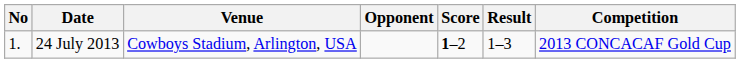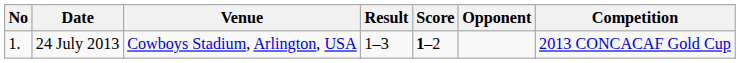 <table class="wikitable" style="font-size:85%;">
 <tr>
 <th>No</th>
 <th>Date</th>
 <th>Venue</th>
+<th>Result</th>
+<th>Score</th>
 <th>Opponent</th>
-<th>Score</th>
-<th>Result</th>
 <th>Competition</th>
 </tr>
 <tr>
 <td>1.</td>
 <td>24 July 2013</td>
 <td><a href='#'>Cowboys Stadium</a>, <a href='#'>Arlington</a>, <a href='#'>USA</a></td>
+<td>1–3</td>
+<td><strong>1</strong>–2</td>
 <td></td>
-<td><strong>1</strong>–2</td>
-<td>1–3</td>
 <td><a href='#'>2013 CONCACAF Gold Cup</a></td>
 </tr>
 </table>
